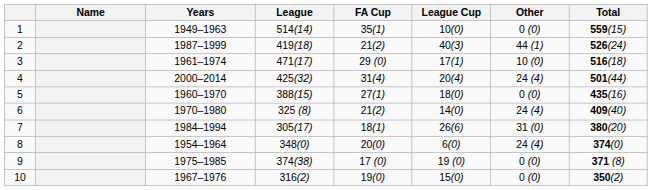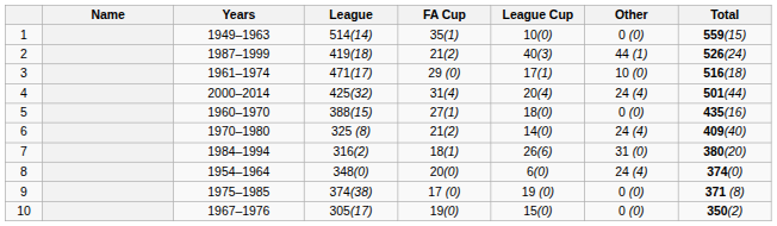 <table class="sortable wikitable plainrowheaders"  style="text-align: center;">
 <tr>
 <th scope="col" style="width:4%;"></th>
 <th scope="col" style="width:14%;">Name</th>
 <th scope="col" style="width:14%;">Years</th>
 <th scope="col" style="width:10%;">League</th>
 <th scope="col" style="width:10%;">FA Cup</th>
 <th scope="col" style="width:10%;">League Cup</th>
 <th scope="col" style="width:10%;">Other</th>
 <th scope="col" style="width:10%;">Total</th>
 </tr>
 <tr>
 <td>1</td>
 <th scope="row"> </th>
 <td>1949–1963</td>
 <td>514<em>(14)</em></td>
 <td>35<em>(1)</em></td>
 <td>10<em>(0)</em></td>
 <td>0 <em>(0)</em></td>
 <td><strong>559</strong><em>(15)</em></td>
 </tr>
 <tr>
 <td>2</td>
 <th scope="row"> </th>
 <td>1987–1999</td>
 <td>419<em>(18)</em></td>
 <td>21<em>(2)</em></td>
 <td>40<em>(3)</em></td>
 <td>44 <em>(1)</em></td>
 <td><strong>526</strong><em>(24)</em></td>
 </tr>
 <tr>
 <td>3</td>
 <th scope="row"> </th>
 <td>1961–1974</td>
 <td>471<em>(17)</em></td>
 <td>29 <em>(0)</em></td>
 <td>17<em>(1)</em></td>
 <td>10 <em>(0)</em></td>
 <td><strong>516</strong><em>(18)</em></td>
 </tr>
 <tr>
 <td>4</td>
 <th scope="row"> </th>
 <td>2000–2014</td>
 <td>425<em>(32)</em></td>
 <td>31<em>(4)</em></td>
 <td>20<em>(4)</em></td>
 <td>24 <em>(4)</em></td>
 <td><strong>501</strong><em>(44)</em></td>
 </tr>
 <tr>
 <td>5</td>
 <th scope="row"> </th>
 <td>1960–1970</td>
 <td>388<em>(15)</em></td>
 <td>27<em>(1)</em></td>
 <td>18<em>(0)</em></td>
 <td>0 <em>(0)</em></td>
 <td><strong>435</strong><em>(16)</em></td>
 </tr>
 <tr>
 <td>6</td>
 <th scope="row"> </th>
 <td>1970–1980</td>
 <td>325 <em>(8)</em></td>
 <td>21<em>(2)</em></td>
 <td>14<em>(0)</em></td>
 <td>24 <em>(4)</em></td>
 <td><strong>409</strong><em>(40)</em></td>
 </tr>
 <tr>
 <td>7</td>
 <th scope="row"> </th>
 <td>1984–1994</td>
-<td>305<em>(17)</em></td>
+<td>316<em>(2)</em></td>
 <td>18<em>(1)</em></td>
 <td>26<em>(6)</em></td>
 <td>31 <em>(0)</em></td>
 <td><strong>380</strong><em>(20)</em></td>
 </tr>
 <tr>
 <td>8</td>
 <th scope="row"> </th>
 <td>1954–1964</td>
 <td>348<em>(0)</em></td>
 <td>20<em>(0)</em></td>
 <td>6<em>(0)</em></td>
 <td>24 <em>(4)</em></td>
 <td><strong>374</strong><em>(0)</em></td>
 </tr>
 <tr>
 <td>9</td>
 <th scope="row"> </th>
 <td>1975–1985</td>
 <td>374<em>(38)</em></td>
 <td>17 <em>(0)</em></td>
 <td>19 <em>(0)</em></td>
 <td>0 <em>(0)</em></td>
 <td><strong>371</strong> <em>(8)</em></td>
 </tr>
 <tr>
 <td>10</td>
 <th scope="row"> </th>
 <td>1967–1976</td>
-<td>316<em>(2)</em></td>
+<td>305<em>(17)</em></td>
 <td>19<em>(0)</em></td>
 <td>15<em>(0)</em></td>
 <td>0 <em>(0)</em></td>
 <td><strong>350</strong><em>(2)</em></td>
 </tr>
 </table>
